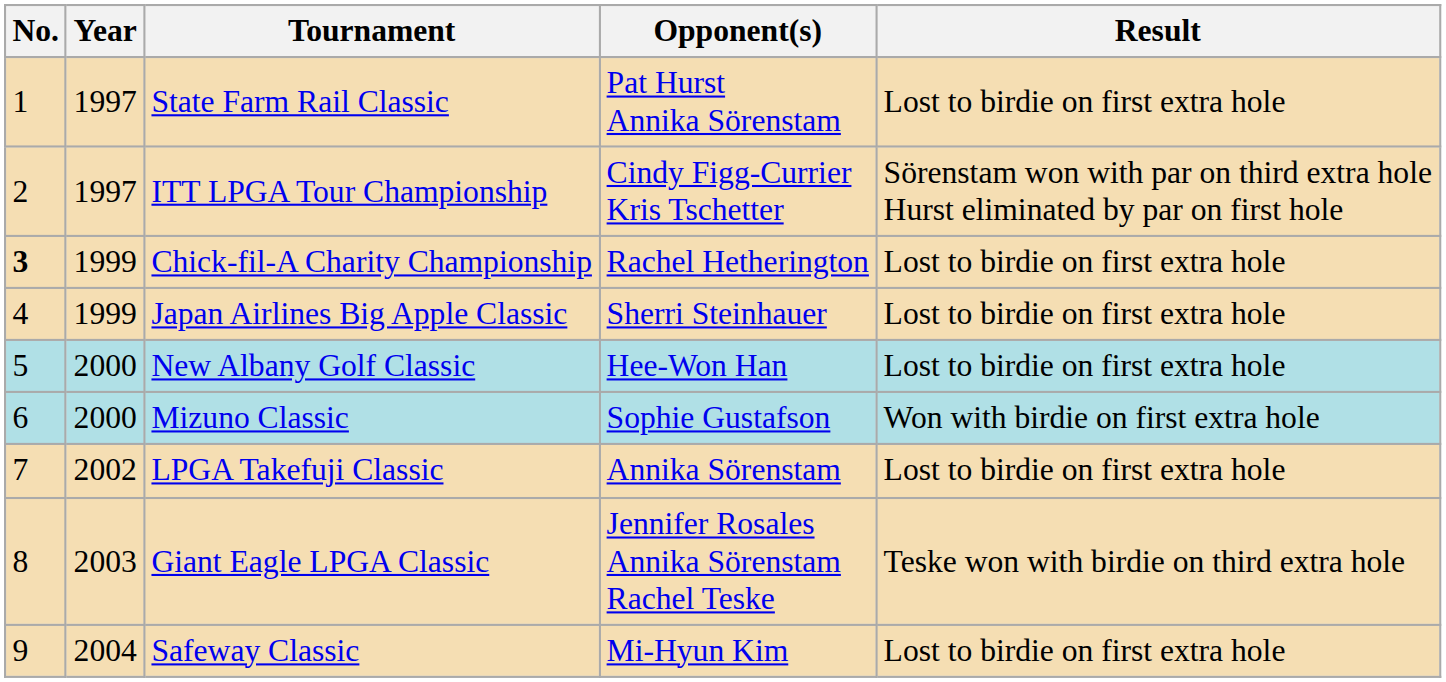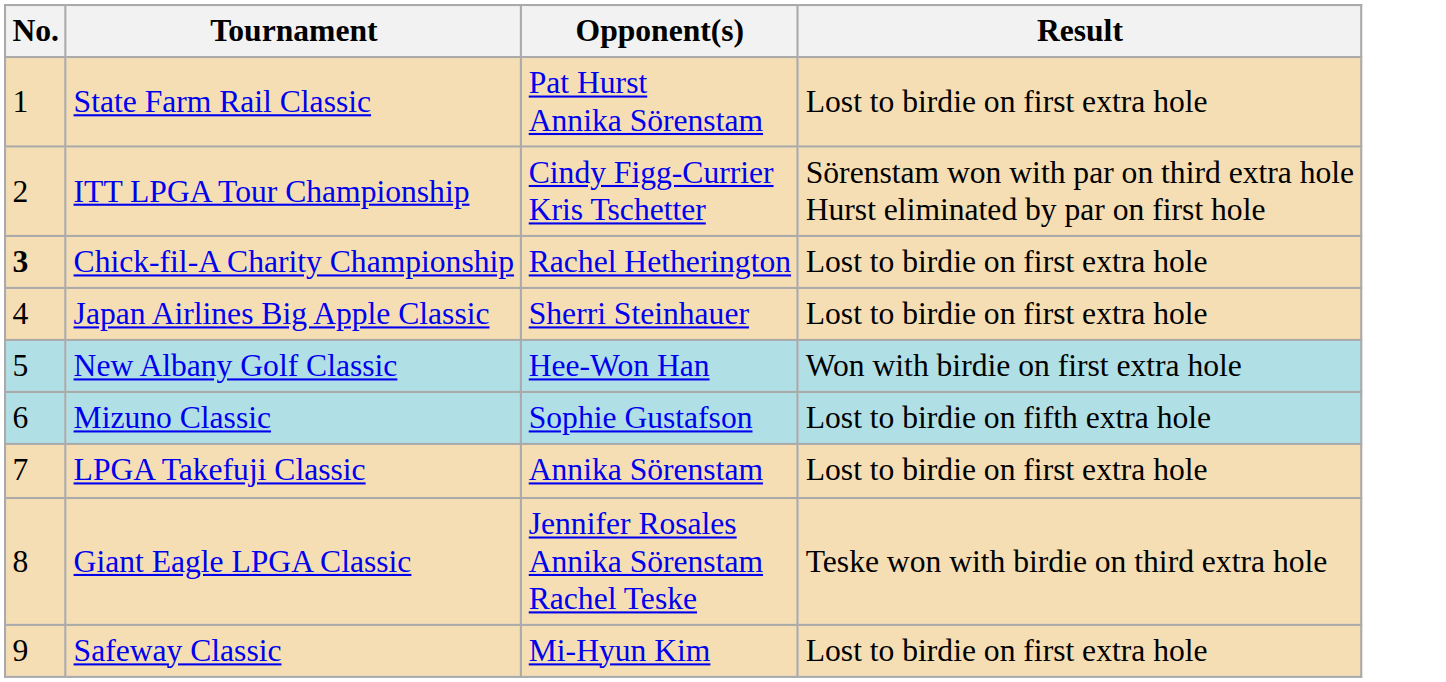 <table class="wikitable" style="font-size:95%;">
 <tr>
 <th>No.</th>
-<th>Year</th>
 <th>Tournament</th>
 <th>Opponent(s)</th>
 <th>Result</th>
 </tr>
 <tr style="background:#F5DEB3;">
 <td>1</td>
-<td>1997</td>
 <td><a href='#'>State Farm Rail Classic</a></td>
 <td> <a href='#'>Pat Hurst</a><br> <a href='#'>Annika Sörenstam</a></td>
 <td>Lost to birdie on first extra hole</td>
 </tr>
 <tr style="background:#F5DEB3;">
 <td>2</td>
-<td>1997</td>
 <td><a href='#'>ITT LPGA Tour Championship</a></td>
 <td> <a href='#'>Cindy Figg-Currier</a><br> <a href='#'>Kris Tschetter</a></td>
 <td>Sörenstam won with par on third extra hole<br>Hurst eliminated by par on first hole</td>
 </tr>
 <tr style="background:#F5DEB3;">
 <td><strong>3</strong></td>
-<td>1999</td>
 <td><a href='#'>Chick-fil-A Charity Championship</a></td>
 <td> <a href='#'>Rachel Hetherington</a></td>
 <td>Lost to birdie on first extra hole</td>
 </tr>
 <tr style="background:#F5DEB3;">
 <td>4</td>
-<td>1999</td>
 <td><a href='#'>Japan Airlines Big Apple Classic</a></td>
 <td> <a href='#'>Sherri Steinhauer</a></td>
 <td>Lost to birdie on first extra hole</td>
 </tr>
 <tr style="background:#B0E0E6;">
 <td>5</td>
-<td>2000</td>
 <td><a href='#'>New Albany Golf Classic</a></td>
 <td> <a href='#'>Hee-Won Han</a></td>
-<td>Lost to birdie on first extra hole</td>
+<td>Won with birdie on first extra hole</td>
 </tr>
 <tr style="background:#B0E0E6;">
 <td>6</td>
-<td>2000</td>
 <td><a href='#'>Mizuno Classic</a></td>
 <td> <a href='#'>Sophie Gustafson</a></td>
-<td>Won with birdie on first extra hole</td>
+<td>Lost to birdie on fifth extra hole</td>
 </tr>
 <tr style="background:#F5DEB3;">
 <td>7</td>
-<td>2002</td>
 <td><a href='#'>LPGA Takefuji Classic</a></td>
 <td> <a href='#'>Annika Sörenstam</a></td>
 <td>Lost to birdie on first extra hole</td>
 </tr>
 <tr style="background:#F5DEB3;">
 <td>8</td>
-<td>2003</td>
 <td><a href='#'>Giant Eagle LPGA Classic</a></td>
 <td> <a href='#'>Jennifer Rosales</a><br> <a href='#'>Annika Sörenstam</a><br> <a href='#'>Rachel Teske</a></td>
 <td>Teske won with birdie on third extra hole</td>
 </tr>
 <tr style="background:#F5DEB3;">
 <td>9</td>
-<td>2004</td>
 <td><a href='#'>Safeway Classic</a></td>
 <td> <a href='#'>Mi-Hyun Kim</a></td>
 <td>Lost to birdie on first extra hole</td>
 </tr>
 </table>
